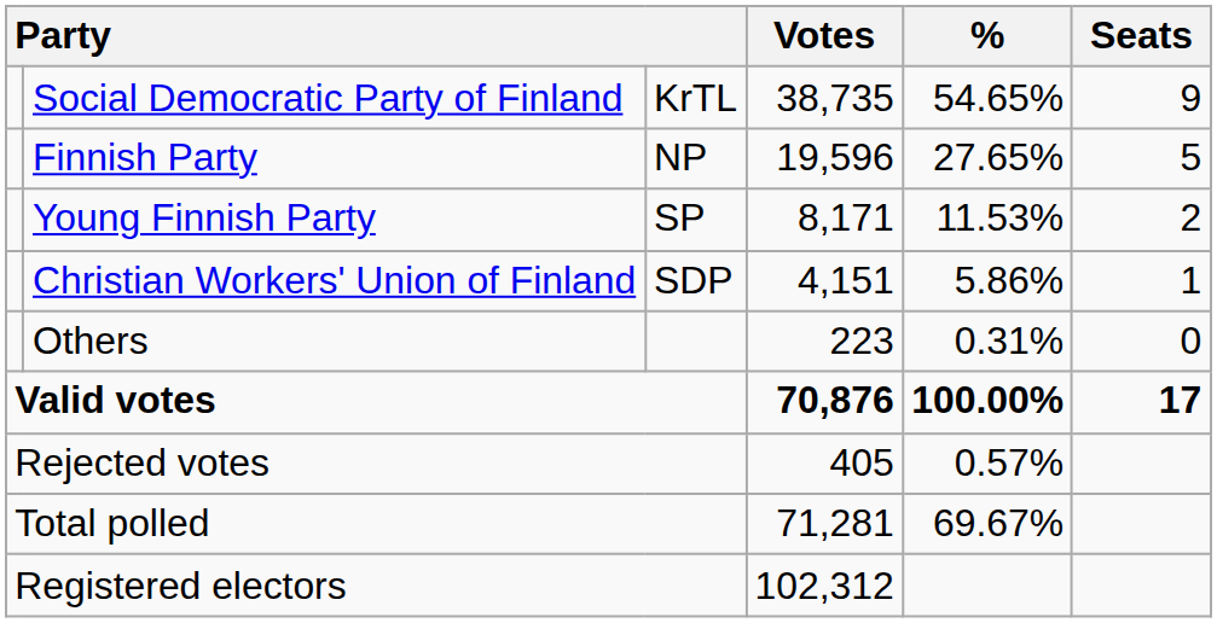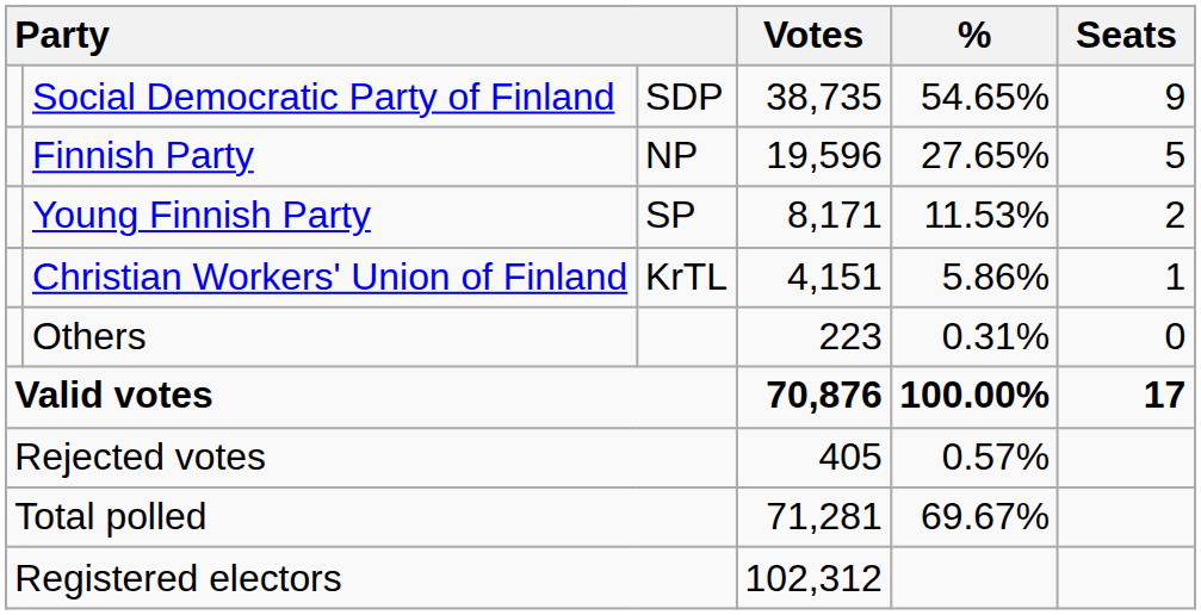 <table class="wikitable" border="1" style="text-align:right;">
 <tr>
 <th style="text-align:left;" colspan=3>Party</th>
 <th align=center width="50">Votes</th>
 <th align=center width="50">%</th>
 <th align=center width="50">Seats</th>
 </tr>
 <tr>
 <td></td>
 <td align=left style="white-space: nowrap;"><a href='#'>Social Democratic Party of Finland</a></td>
-<td align=left>KrTL</td>
+<td align=left>SDP</td>
 <td>38,735</td>
 <td>54.65%</td>
 <td>9</td>
 </tr>
 <tr>
 <td></td>
 <td align=left><a href='#'>Finnish Party</a></td>
 <td align=left>NP</td>
 <td>19,596</td>
 <td>27.65%</td>
 <td>5</td>
 </tr>
 <tr>
 <td></td>
 <td align=left><a href='#'>Young Finnish Party</a></td>
 <td align=left>SP</td>
 <td>8,171</td>
 <td>11.53%</td>
 <td>2</td>
 </tr>
 <tr>
 <td></td>
 <td align=left><a href='#'>Christian Workers' Union of Finland</a></td>
-<td align=left>SDP</td>
+<td align=left>KrTL</td>
 <td>4,151</td>
 <td>5.86%</td>
 <td>1</td>
 </tr>
 <tr>
 <td></td>
 <td align=left>Others</td>
 <td align=left></td>
 <td>223</td>
 <td>0.31%</td>
 <td>0</td>
 </tr>
 <tr style="font-weight:bold">
 <td align=left colspan=3>Valid votes</td>
 <td>70,876</td>
 <td>100.00%</td>
 <td>17</td>
 </tr>
 <tr>
 <td align=left colspan=3>Rejected votes</td>
 <td>405</td>
 <td>0.57%</td>
 <td></td>
 </tr>
 <tr>
 <td align=left colspan=3>Total polled</td>
 <td>71,281</td>
 <td>69.67%</td>
 <td></td>
 </tr>
 <tr>
 <td align=left colspan=3>Registered electors</td>
 <td>102,312</td>
 <td></td>
 <td></td>
 </tr>
 </table>
